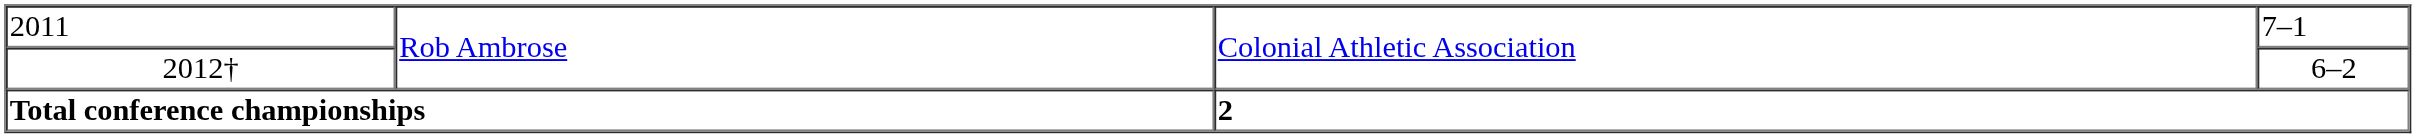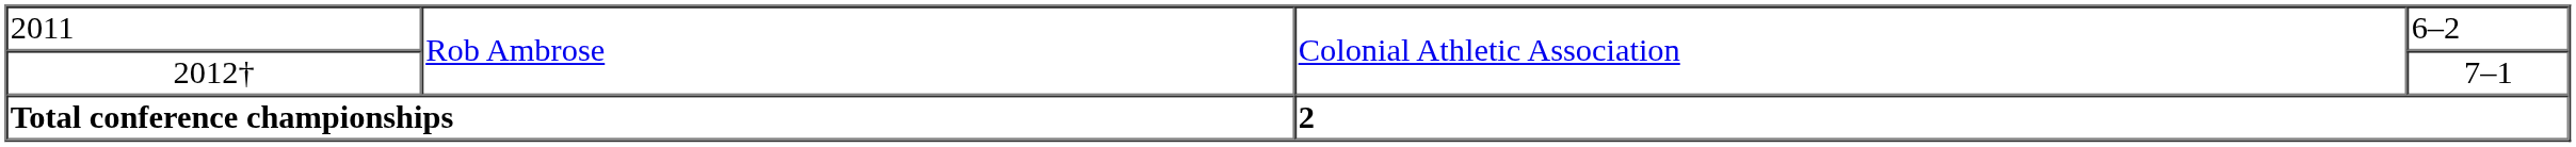 <table cellpadding="1" border="1" cellspacing="0" style="width:80%;" style="text-align:center;">
 <tr>
 </tr>
 <tr>
 <td>2011</td>
 <td rowspan="2"><a href='#'>Rob Ambrose</a></td>
 <td rowspan="2"><a href='#'>Colonial Athletic Association</a></td>
-<td>7–1</td>
+<td>6–2</td>
 </tr>
 <tr style="text-align:center;">
 <td>2012†</td>
-<td>6–2</td>
+<td>7–1</td>
 </tr>
 <tr style="background:white;">
 <td colspan="2"><strong>Total conference championships</strong></td>
 <td colspan="2"><strong>2</strong></td>
 </tr>
 </table>
